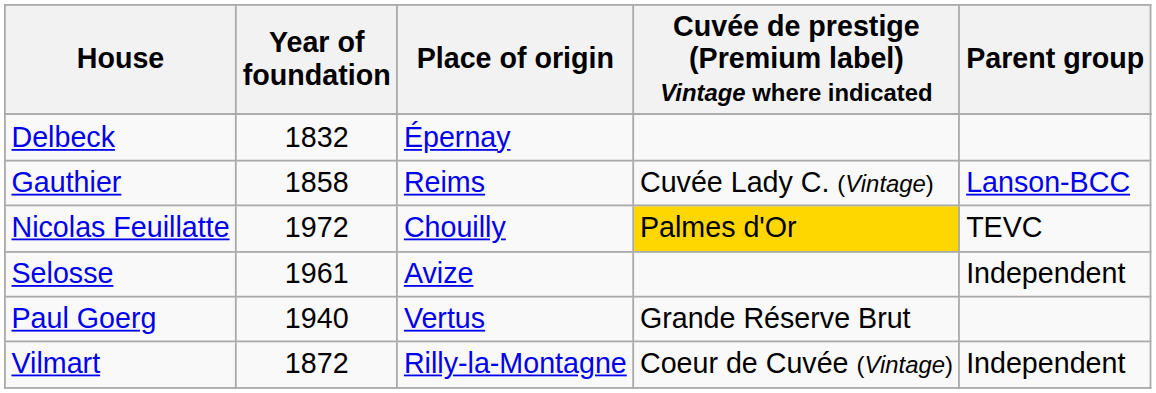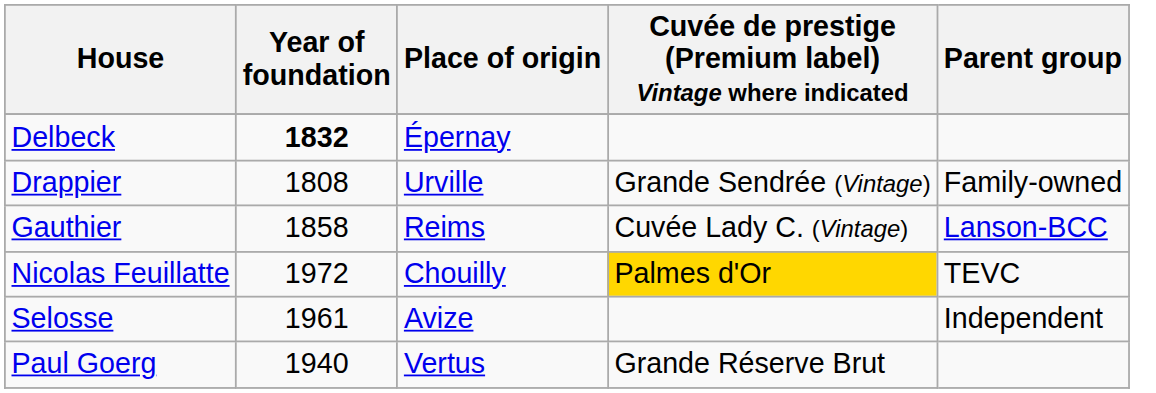 <table class="wikitable sortable">
 <tr>
 <th>House</th>
 <th>Year of<br>foundation</th>
 <th>Place of origin</th>
 <th>Cuvée de prestige<br>(Premium label)<br><small><em>Vintage</em> where indicated</small></th>
 <th>Parent group</th>
 </tr>
 <tr>
 </tr>
 <tr>
 <td><a href='#'>Delbeck</a></td>
-<td align=center>1832</td>
+<td align=center><strong>1832</strong></td>
 <td><a href='#'>Épernay</a></td>
 <td></td>
 <td></td>
+</tr>
+<tr>
+<td><a href='#'>Drappier</a></td>
+<td align=center>1808</td>
+<td><a href='#'>Urville</a></td>
+<td>Grande Sendrée <small>(<em>Vintage</em>)</small></td>
+<td>Family-owned</td>
 </tr>
 <tr>
 <td><a href='#'>Gauthier</a></td>
 <td align=center>1858</td>
 <td><a href='#'>Reims</a></td>
 <td>Cuvée Lady C. <small>(<em>Vintage</em>)</small></td>
 <td><a href='#'>Lanson-BCC</a></td>
 </tr>
 <tr>
 <td><a href='#'>Nicolas Feuillatte</a></td>
 <td align=center>1972</td>
 <td><a href='#'>Chouilly</a></td>
 <td style="background: gold;">Palmes d'Or</td>
 <td>TEVC</td>
 </tr>
 <tr>
 <td><a href='#'>Selosse</a></td>
 <td align=center>1961</td>
 <td><a href='#'>Avize</a></td>
 <td></td>
 <td>Independent</td>
 </tr>
 <tr>
 <td><a href='#'>Paul Goerg</a></td>
 <td align=center>1940</td>
 <td><a href='#'>Vertus</a></td>
 <td>Grande Réserve Brut</td>
 <td></td>
 </tr>
-<tr>
-<td><a href='#'>Vilmart</a></td>
-<td align=center>1872</td>
-<td><a href='#'>Rilly-la-Montagne</a></td>
-<td>Coeur de Cuvée <small>(<em>Vintage</em>)</small></td>
-<td>Independent</td>
-</tr>
 </table>
